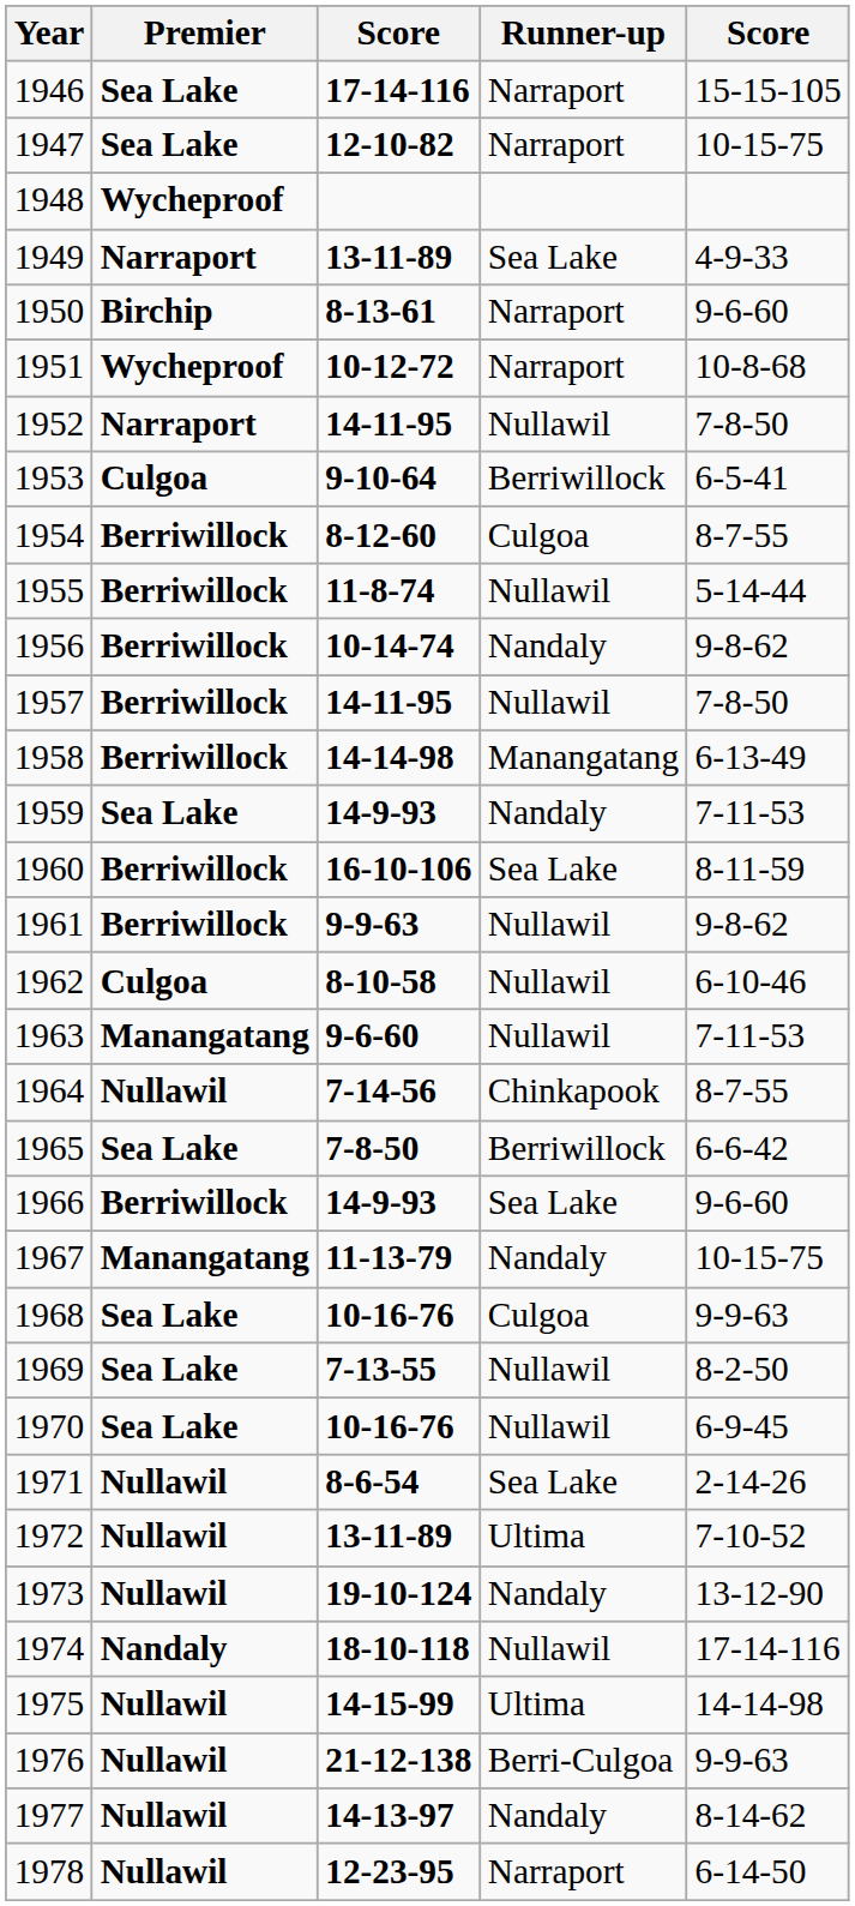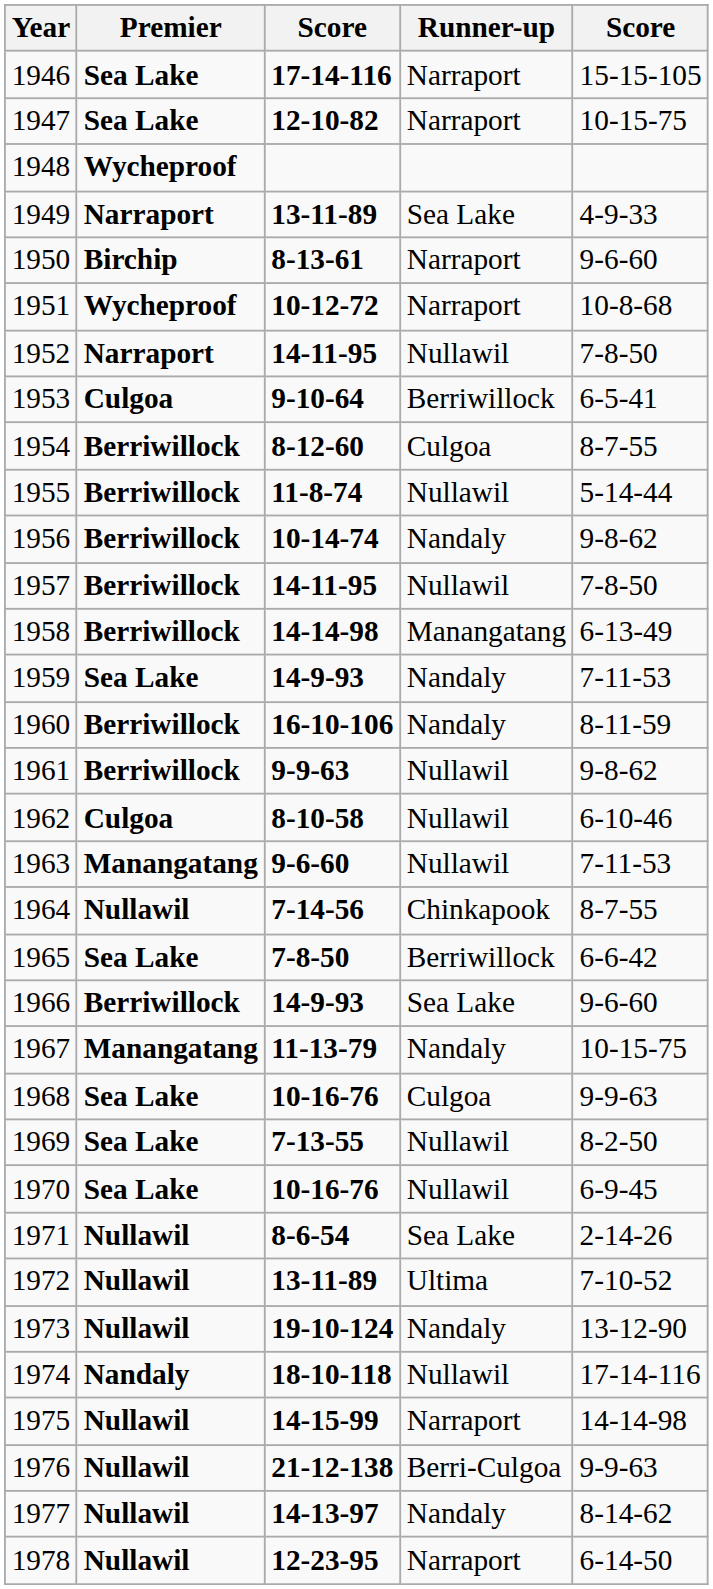 <table class="wikitable">
 <tr>
 <th>Year</th>
 <th>Premier</th>
 <th>Score</th>
 <th>Runner-up</th>
 <th>Score</th>
 </tr>
 <tr>
 <td>1946</td>
 <td><strong>Sea Lake</strong></td>
 <td><strong>17-14-116</strong></td>
 <td>Narraport</td>
 <td>15-15-105</td>
 </tr>
 <tr>
 <td>1947</td>
 <td><strong>Sea Lake</strong></td>
 <td><strong>12-10-82</strong></td>
 <td>Narraport</td>
 <td>10-15-75</td>
 </tr>
 <tr>
 <td>1948</td>
 <td><strong>Wycheproof</strong></td>
 <td></td>
 <td></td>
 <td></td>
 </tr>
 <tr>
 <td>1949</td>
 <td><strong>Narraport</strong></td>
 <td><strong>13-11-89</strong></td>
 <td>Sea Lake</td>
 <td>4-9-33</td>
 </tr>
 <tr>
 <td>1950</td>
 <td><strong>Birchip</strong></td>
 <td><strong>8-13-61</strong></td>
 <td>Narraport</td>
 <td>9-6-60</td>
 </tr>
 <tr>
 <td>1951</td>
 <td><strong>Wycheproof</strong></td>
 <td><strong>10-12-72</strong></td>
 <td>Narraport</td>
 <td>10-8-68</td>
 </tr>
 <tr>
 <td>1952</td>
 <td><strong>Narraport</strong></td>
 <td><strong>14-11-95</strong></td>
 <td>Nullawil</td>
 <td>7-8-50</td>
 </tr>
 <tr>
 <td>1953</td>
 <td><strong>Culgoa</strong></td>
 <td><strong>9-10-64</strong></td>
 <td>Berriwillock</td>
 <td>6-5-41</td>
 </tr>
 <tr>
 <td>1954</td>
 <td><strong>Berriwillock</strong></td>
 <td><strong>8-12-60</strong></td>
 <td>Culgoa</td>
 <td>8-7-55</td>
 </tr>
 <tr>
 <td>1955</td>
 <td><strong>Berriwillock</strong></td>
 <td><strong>11-8-74</strong></td>
 <td>Nullawil</td>
 <td>5-14-44</td>
 </tr>
 <tr>
 <td>1956</td>
 <td><strong>Berriwillock</strong></td>
 <td><strong>10-14-74</strong></td>
 <td>Nandaly</td>
 <td>9-8-62</td>
 </tr>
 <tr>
 <td>1957</td>
 <td><strong>Berriwillock</strong></td>
 <td><strong>14-11-95</strong></td>
 <td>Nullawil</td>
 <td>7-8-50</td>
 </tr>
 <tr>
 <td>1958</td>
 <td><strong>Berriwillock</strong></td>
 <td><strong>14-14-98</strong></td>
 <td>Manangatang</td>
 <td>6-13-49</td>
 </tr>
 <tr>
 <td>1959</td>
 <td><strong>Sea Lake</strong></td>
 <td><strong>14-9-93</strong></td>
 <td>Nandaly</td>
 <td>7-11-53</td>
 </tr>
 <tr>
 <td>1960</td>
 <td><strong>Berriwillock</strong></td>
 <td><strong>16-10-106</strong></td>
-<td>Sea Lake</td>
+<td>Nandaly</td>
 <td>8-11-59</td>
 </tr>
 <tr>
 <td>1961</td>
 <td><strong>Berriwillock</strong></td>
 <td><strong>9-9-63</strong></td>
 <td>Nullawil</td>
 <td>9-8-62</td>
 </tr>
 <tr>
 <td>1962</td>
 <td><strong>Culgoa</strong></td>
 <td><strong>8-10-58</strong></td>
 <td>Nullawil</td>
 <td>6-10-46</td>
 </tr>
 <tr>
 <td>1963</td>
 <td><strong>Manangatang</strong></td>
 <td><strong>9-6-60</strong></td>
 <td>Nullawil</td>
 <td>7-11-53</td>
 </tr>
 <tr>
 <td>1964</td>
 <td><strong>Nullawil</strong></td>
 <td><strong>7-14-56</strong></td>
 <td>Chinkapook</td>
 <td>8-7-55</td>
 </tr>
 <tr>
 <td>1965</td>
 <td><strong>Sea Lake</strong></td>
 <td><strong>7-8-50</strong></td>
 <td>Berriwillock</td>
 <td>6-6-42</td>
 </tr>
 <tr>
 <td>1966</td>
 <td><strong>Berriwillock</strong></td>
 <td><strong>14-9-93</strong></td>
 <td>Sea Lake</td>
 <td>9-6-60</td>
 </tr>
 <tr>
 <td>1967</td>
 <td><strong>Manangatang</strong></td>
 <td><strong>11-13-79</strong></td>
 <td>Nandaly</td>
 <td>10-15-75</td>
 </tr>
 <tr>
 <td>1968</td>
 <td><strong>Sea Lake</strong></td>
 <td><strong>10-16-76</strong></td>
 <td>Culgoa</td>
 <td>9-9-63</td>
 </tr>
 <tr>
 <td>1969</td>
 <td><strong>Sea Lake</strong></td>
 <td><strong>7-13-55</strong></td>
 <td>Nullawil</td>
 <td>8-2-50</td>
 </tr>
 <tr>
 <td>1970</td>
 <td><strong>Sea Lake</strong></td>
 <td><strong>10-16-76</strong></td>
 <td>Nullawil</td>
 <td>6-9-45</td>
 </tr>
 <tr>
 <td>1971</td>
 <td><strong>Nullawil</strong></td>
 <td><strong>8-6-54</strong></td>
 <td>Sea Lake</td>
 <td>2-14-26</td>
 </tr>
 <tr>
 <td>1972</td>
 <td><strong>Nullawil</strong></td>
 <td><strong>13-11-89</strong></td>
 <td>Ultima</td>
 <td>7-10-52</td>
 </tr>
 <tr>
 <td>1973</td>
 <td><strong>Nullawil</strong></td>
 <td><strong>19-10-124</strong></td>
 <td>Nandaly</td>
 <td>13-12-90</td>
 </tr>
 <tr>
 <td>1974</td>
 <td><strong>Nandaly</strong></td>
 <td><strong>18-10-118</strong></td>
 <td>Nullawil</td>
 <td>17-14-116</td>
 </tr>
 <tr>
 <td>1975</td>
 <td><strong>Nullawil</strong></td>
 <td><strong>14-15-99</strong></td>
-<td>Ultima</td>
+<td>Narraport</td>
 <td>14-14-98</td>
 </tr>
 <tr>
 <td>1976</td>
 <td><strong>Nullawil</strong></td>
 <td><strong>21-12-138</strong></td>
 <td>Berri-Culgoa</td>
 <td>9-9-63</td>
 </tr>
 <tr>
 <td>1977</td>
 <td><strong>Nullawil</strong></td>
 <td><strong>14-13-97</strong></td>
 <td>Nandaly</td>
 <td>8-14-62</td>
 </tr>
 <tr>
 <td>1978</td>
 <td><strong>Nullawil</strong></td>
 <td><strong>12-23-95</strong></td>
 <td>Narraport</td>
 <td>6-14-50</td>
 </tr>
 </table>
